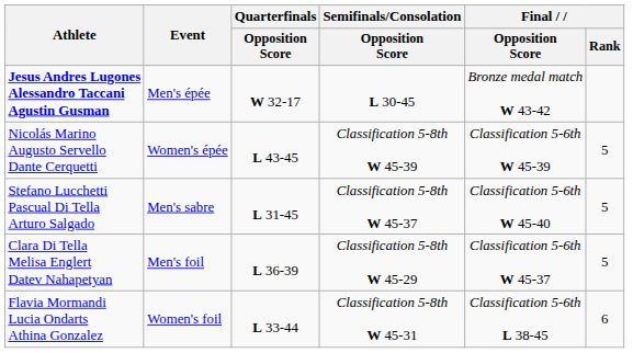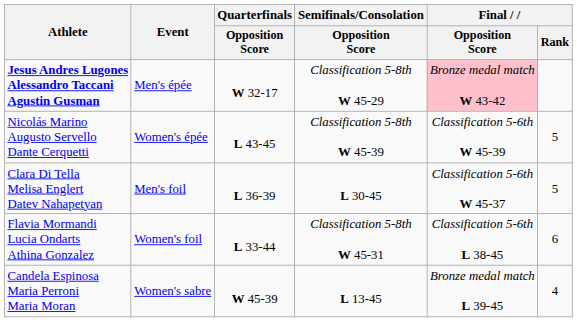 <table class=wikitable style="font-size:90%">
 <tr>
 <th rowspan="2">Athlete</th>
 <th rowspan="2">Event</th>
 <th>Quarterfinals</th>
 <th>Semifinals/Consolation</th>
 <th colspan=2>Final /  / </th>
 </tr>
 <tr style="font-size:95%">
 <th>Opposition<br>Score</th>
 <th>Opposition<br>Score</th>
 <th>Opposition<br>Score</th>
 <th>Rank</th>
 </tr>
 <tr align=center>
 <td align=left><strong><a href='#'>Jesus Andres Lugones</a><br><a href='#'>Alessandro Taccani</a><br><a href='#'>Agustin Gusman</a></strong></td>
 <td align=left><a href='#'>Men's épée</a></td>
 <td><br><strong>W</strong> 32-17</td>
-<td><br><strong>L</strong> 30-45</td>
-<td><em>Bronze medal match</em><br><br><strong>W</strong> 43-42</td>
+<td><em>Classification 5-8th</em><br><br><strong>W</strong> 45-29</td>
+<td style="background: pink;"><em>Bronze medal match</em><br><br><strong>W</strong> 43-42</td>
 <td></td>
 </tr>
 <tr align=center>
 <td align=left><a href='#'>Nicolás Marino</a><br><a href='#'>Augusto Servello</a><br><a href='#'>Dante Cerquetti</a></td>
 <td align=left><a href='#'>Women's épée</a></td>
 <td><br><strong>L</strong> 43-45</td>
 <td><em>Classification 5-8th</em><br><br><strong>W</strong> 45-39</td>
 <td><em>Classification 5-6th</em><br><br><strong>W</strong> 45-39</td>
 <td>5</td>
 </tr>
 <tr align=center>
-<td align=left><a href='#'>Stefano Lucchetti</a><br><a href='#'>Pascual Di Tella</a><br><a href='#'>Arturo Salgado</a></td>
-<td align=left><a href='#'>Men's sabre</a></td>
-<td><br><strong>L</strong> 31-45</td>
-<td><em>Classification 5-8th</em><br><br><strong>W</strong> 45-37</td>
-<td><em>Classification 5-6th</em><br><br><strong>W</strong> 45-40</td>
-<td>5</td>
-</tr>
-<tr align=center>
 <td align=left><a href='#'>Clara Di Tella</a><br><a href='#'>Melisa Englert</a><br><a href='#'>Datev Nahapetyan</a></td>
 <td align=left><a href='#'>Men's foil</a></td>
 <td><br><strong>L</strong> 36-39</td>
-<td><em>Classification 5-8th</em><br><br><strong>W</strong> 45-29</td>
+<td><br><strong>L</strong> 30-45</td>
 <td><em>Classification 5-6th</em><br><br><strong>W</strong> 45-37</td>
 <td>5</td>
 </tr>
 <tr align=center>
 <td align=left><a href='#'>Flavia Mormandi</a><br><a href='#'>Lucia Ondarts</a><br><a href='#'>Athina Gonzalez</a></td>
 <td align=left><a href='#'>Women's foil</a></td>
 <td><br><strong>L</strong> 33-44</td>
 <td><em>Classification 5-8th</em><br><br><strong>W</strong> 45-31</td>
 <td><em>Classification 5-6th</em><br><br><strong>L</strong> 38-45</td>
 <td>6</td>
 </tr>
+<tr align=center>
+<td align=left><a href='#'>Candela Espinosa</a><br><a href='#'>Maria Perroni</a><br><a href='#'>Maria Moran</a></td>
+<td align=left><a href='#'>Women's sabre</a></td>
+<td><br><strong>W</strong> 45-39</td>
+<td><br><strong>L</strong> 13-45</td>
+<td><em>Bronze medal match</em><br><br><strong>L</strong> 39-45</td>
+<td>4</td>
+</tr>
 </table>
